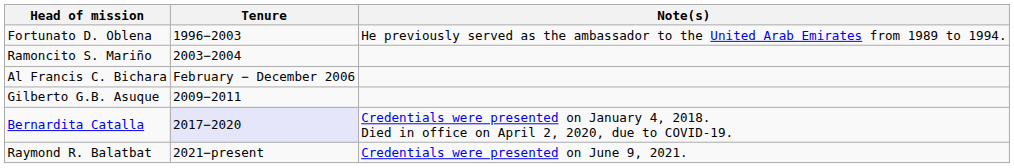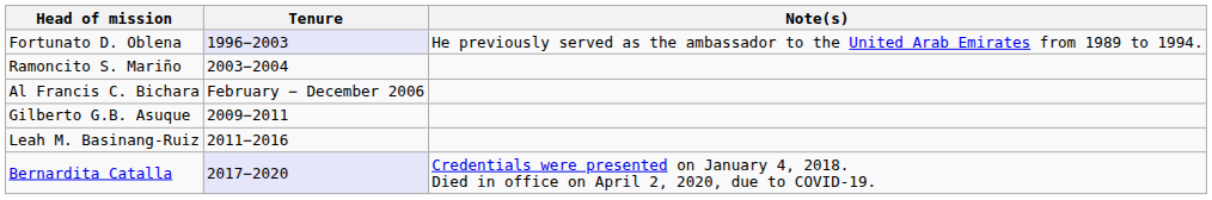 <table class=wikitable>
 <tr>
 <th>Head of mission</th>
 <th>Tenure</th>
 <th>Note(s)</th>
 </tr>
 <tr>
 <td>Fortunato D. Oblena</td>
-<td>1996−2003</td>
+<td style="background: lavender;">1996−2003</td>
 <td>He previously served as the ambassador to the <a href='#'>United Arab Emirates</a> from 1989 to 1994.</td>
 </tr>
 <tr>
 <td>Ramoncito S. Mariño</td>
 <td>2003−2004</td>
 <td></td>
 </tr>
 <tr>
 <td>Al Francis C. Bichara</td>
 <td>February − December 2006</td>
 <td></td>
 </tr>
 <tr>
 <td>Gilberto G.B. Asuque</td>
 <td>2009−2011</td>
 <td></td>
 </tr>
 <tr>
+<td>Leah M. Basinang-Ruiz</td>
+<td>2011−2016</td>
+<td></td>
+</tr>
+<tr>
 <td><a href='#'>Bernardita Catalla</a></td>
 <td style="background: lavender;">2017−2020</td>
 <td><a href='#'>Credentials were presented</a> on January 4, 2018.<br>Died in office on April 2, 2020, due to COVID-19.</td>
 </tr>
-<tr>
-<td>Raymond R. Balatbat</td>
-<td>2021−present</td>
-<td><a href='#'>Credentials were presented</a> on June 9, 2021.</td>
-</tr>
 </table>
